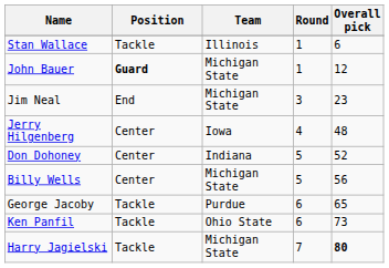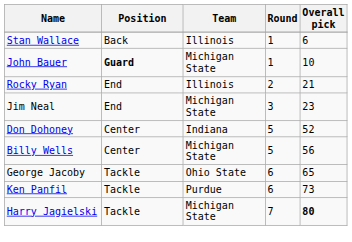 <table class="sortable wikitable">
 <tr>
 <th width="120">Name</th>
 <th width="100">Position</th>
 <th width="100">Team</th>
 <th width="25">Round</th>
 <th width="25">Overall pick</th>
 </tr>
 <tr align="left" bgcolor="">
 </tr>
 <tr>
 <td><a href='#'>Stan Wallace</a></td>
-<td>Tackle</td>
+<td>Back</td>
 <td>Illinois</td>
 <td>1</td>
 <td>6</td>
 </tr>
 <tr>
 <td><a href='#'>John Bauer</a></td>
 <td><strong>Guard</strong></td>
 <td>Michigan State</td>
 <td>1</td>
-<td>12</td>
+<td>10</td>
+</tr>
+<tr>
+<td><a href='#'>Rocky Ryan</a></td>
+<td>End</td>
+<td>Illinois</td>
+<td>2</td>
+<td>21</td>
 </tr>
 <tr>
 <td>Jim Neal</td>
 <td>End</td>
 <td>Michigan State</td>
 <td>3</td>
 <td>23</td>
-</tr>
-<tr>
-<td><a href='#'>Jerry Hilgenberg</a></td>
-<td>Center</td>
-<td>Iowa</td>
-<td>4</td>
-<td>48</td>
 </tr>
 <tr>
 <td><a href='#'>Don Dohoney</a></td>
 <td>Center</td>
 <td>Indiana</td>
 <td>5</td>
 <td>52</td>
 </tr>
 <tr>
 <td><a href='#'>Billy Wells</a></td>
 <td>Center</td>
 <td>Michigan State</td>
 <td>5</td>
 <td>56</td>
 </tr>
 <tr>
 <td>George Jacoby</td>
 <td>Tackle</td>
-<td>Purdue</td>
+<td>Ohio State</td>
 <td>6</td>
 <td>65</td>
 </tr>
 <tr>
 <td><a href='#'>Ken Panfil</a></td>
 <td>Tackle</td>
-<td>Ohio State</td>
+<td>Purdue</td>
 <td>6</td>
 <td>73</td>
 </tr>
 <tr>
 <td><a href='#'>Harry Jagielski</a></td>
 <td>Tackle</td>
 <td>Michigan State</td>
 <td>7</td>
 <td><strong>80</strong></td>
 </tr>
 </table>
